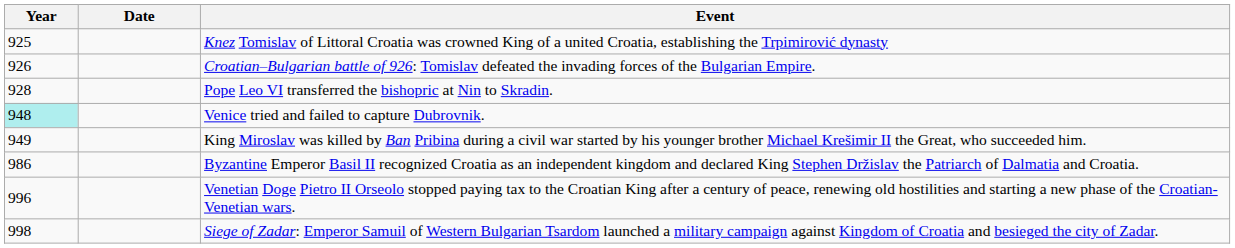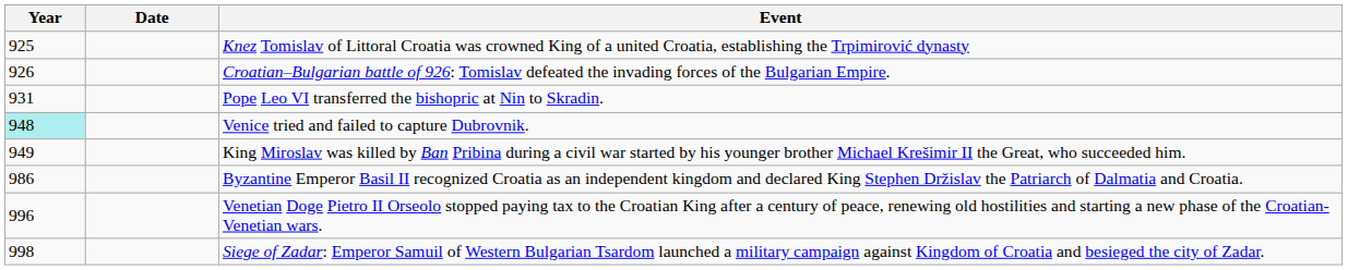 <table class="wikitable" width="100%">
 <tr>
 <th style="width:6%">Year</th>
 <th style="width:10%">Date</th>
 <th>Event</th>
 </tr>
 <tr>
 <td>925</td>
 <td></td>
 <td><em><a href='#'>Knez</a></em> <a href='#'>Tomislav</a> of Littoral Croatia was crowned King of a united Croatia, establishing the <a href='#'>Trpimirović dynasty</a></td>
 </tr>
 <tr>
 <td>926</td>
 <td></td>
 <td><em><a href='#'>Croatian–Bulgarian battle of 926</a></em>: <a href='#'>Tomislav</a> defeated the invading forces of the <a href='#'>Bulgarian Empire</a>.</td>
 </tr>
 <tr>
-<td>928</td>
+<td>931</td>
 <td></td>
 <td><a href='#'>Pope</a> <a href='#'>Leo VI</a> transferred the <a href='#'>bishopric</a> at <a href='#'>Nin</a> to <a href='#'>Skradin</a>.</td>
 </tr>
 <tr>
 <td style="background: paleturquoise;">948</td>
 <td></td>
 <td><a href='#'>Venice</a> tried and failed to capture <a href='#'>Dubrovnik</a>.</td>
 </tr>
 <tr>
 <td>949</td>
 <td></td>
 <td>King <a href='#'>Miroslav</a> was killed by <em><a href='#'>Ban</a></em> <a href='#'>Pribina</a> during a civil war started by his younger brother <a href='#'>Michael Krešimir II</a> the Great, who succeeded him.</td>
 </tr>
 <tr>
 <td>986</td>
 <td></td>
 <td><a href='#'>Byzantine</a> Emperor <a href='#'>Basil II</a> recognized Croatia as an independent kingdom and declared King <a href='#'>Stephen Držislav</a> the <a href='#'>Patriarch</a> of <a href='#'>Dalmatia</a> and Croatia.</td>
 </tr>
 <tr>
 <td>996</td>
 <td></td>
 <td><a href='#'>Venetian</a> <a href='#'>Doge</a> <a href='#'>Pietro II Orseolo</a> stopped paying tax to the Croatian King after a century of peace, renewing old hostilities and starting a new phase of the <a href='#'>Croatian-Venetian wars</a>.</td>
 </tr>
 <tr>
 <td>998</td>
 <td></td>
 <td><em><a href='#'>Siege of Zadar</a></em>: <a href='#'>Emperor Samuil</a> of <a href='#'>Western Bulgarian Tsardom</a> launched a <a href='#'>military campaign</a> against <a href='#'>Kingdom of Croatia</a> and <a href='#'>besieged the city of Zadar</a>.</td>
 </tr>
 </table>
